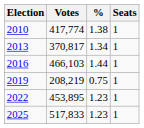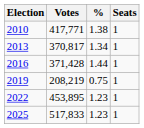 <table class="wikitable">
 <tr>
 <th>Election</th>
 <th>Votes</th>
 <th>%</th>
 <th>Seats</th>
 </tr>
 <tr>
 <td><a href='#'>2010</a></td>
-<td>417,774</td>
+<td>417,771</td>
 <td>1.38</td>
 <td>1</td>
 </tr>
 <tr>
 <td><a href='#'>2013</a></td>
 <td>370,817</td>
 <td>1.34</td>
 <td>1</td>
 </tr>
 <tr>
 <td><a href='#'>2016</a></td>
-<td>466,103</td>
+<td>371,428</td>
 <td>1.44</td>
 <td>1</td>
 </tr>
 <tr>
 <td><a href='#'>2019</a></td>
 <td>208,219</td>
 <td>0.75</td>
 <td>1</td>
 </tr>
 <tr>
 <td><a href='#'>2022</a></td>
 <td>453,895</td>
 <td>1.23</td>
 <td>1</td>
 </tr>
 <tr>
 <td><a href='#'>2025</a></td>
 <td>517,833</td>
 <td>1.23</td>
 <td>1</td>
 </tr>
 </table>
